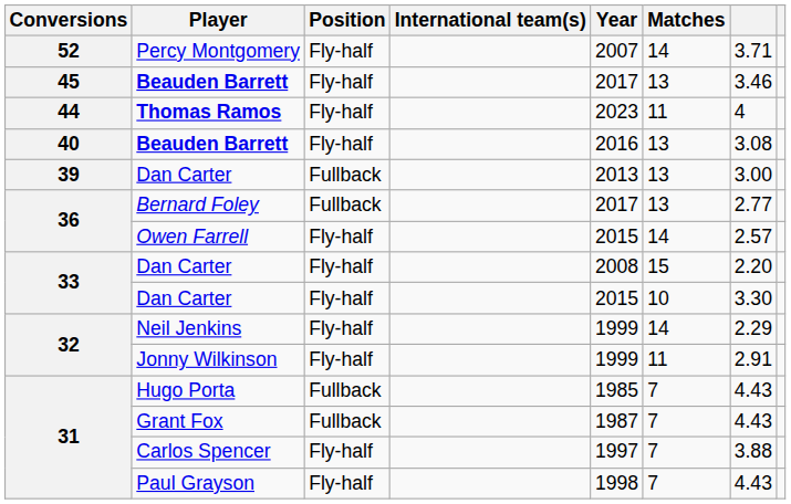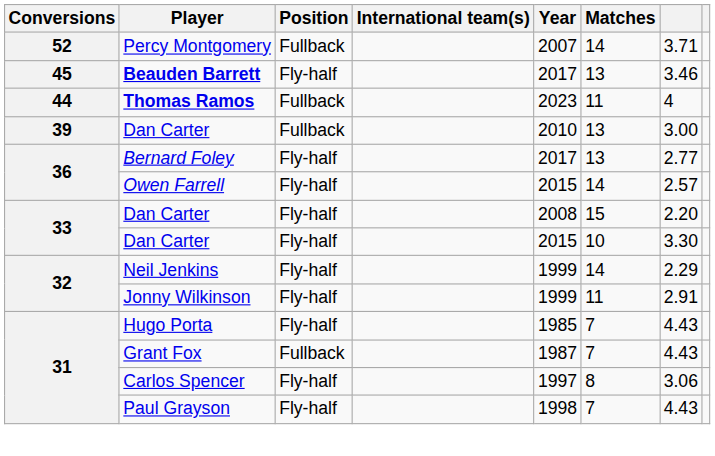 <table class="wikitable sortable">
 <tr>
 <th>Conversions</th>
 <th>Player</th>
 <th>Position</th>
 <th>International team(s)</th>
 <th>Year</th>
 <th>Matches</th>
 <th></th>
 <th></th>
 </tr>
 <tr>
 <th>52</th>
 <td><a href='#'>Percy Montgomery</a></td>
-<td>Fly-half</td>
+<td>Fullback</td>
 <td></td>
 <td>2007</td>
 <td>14</td>
 <td>3.71</td>
 <td></td>
 </tr>
 <tr>
 <th>45</th>
 <td><strong><a href='#'>Beauden Barrett</a></strong></td>
 <td>Fly-half</td>
 <td></td>
 <td>2017</td>
 <td>13</td>
 <td>3.46</td>
 <td></td>
 </tr>
 <tr>
 <th>44</th>
 <td><strong><a href='#'>Thomas Ramos</a></strong></td>
-<td>Fly-half</td>
+<td>Fullback</td>
 <td></td>
 <td>2023</td>
 <td>11</td>
 <td>4</td>
 <td></td>
 </tr>
 <tr>
-<th>40</th>
-<td><strong><a href='#'>Beauden Barrett</a></strong></td>
-<td>Fly-half</td>
-<td></td>
-<td>2016</td>
-<td>13</td>
-<td>3.08</td>
-<td></td>
-</tr>
-<tr>
 <th>39</th>
 <td><a href='#'>Dan Carter</a></td>
 <td>Fullback</td>
 <td></td>
-<td>2013</td>
+<td>2010</td>
 <td>13</td>
 <td>3.00</td>
 <td></td>
 </tr>
 <tr>
 <th rowspan=2>36</th>
 <td><em><a href='#'>Bernard Foley</a></em></td>
-<td>Fullback</td>
+<td>Fly-half</td>
 <td></td>
 <td>2017</td>
 <td>13</td>
 <td>2.77</td>
 <td></td>
 </tr>
 <tr>
 <td><em><a href='#'>Owen Farrell</a></em></td>
 <td>Fly-half</td>
 <td></td>
 <td>2015</td>
 <td>14</td>
 <td>2.57</td>
 <td></td>
 </tr>
 <tr>
 <th rowspan=2>33</th>
 <td><a href='#'>Dan Carter</a></td>
 <td>Fly-half</td>
 <td></td>
 <td>2008</td>
 <td>15</td>
 <td>2.20</td>
 <td></td>
 </tr>
 <tr>
 <td><a href='#'>Dan Carter</a></td>
 <td>Fly-half</td>
 <td></td>
 <td>2015</td>
 <td>10</td>
 <td>3.30</td>
 <td></td>
 </tr>
 <tr>
 <th rowspan=2>32</th>
 <td><a href='#'>Neil Jenkins</a></td>
 <td>Fly-half</td>
 <td></td>
 <td>1999</td>
 <td>14</td>
 <td>2.29</td>
 <td></td>
 </tr>
 <tr>
 <td><a href='#'>Jonny Wilkinson</a></td>
 <td>Fly-half</td>
 <td></td>
 <td>1999</td>
 <td>11</td>
 <td>2.91</td>
 <td></td>
 </tr>
 <tr>
 <th rowspan=4>31</th>
 <td><a href='#'>Hugo Porta</a></td>
-<td>Fullback</td>
+<td>Fly-half</td>
 <td></td>
 <td>1985</td>
 <td>7</td>
 <td>4.43</td>
 <td></td>
 </tr>
 <tr>
 <td><a href='#'>Grant Fox</a></td>
 <td>Fullback</td>
 <td></td>
 <td>1987</td>
 <td>7</td>
 <td>4.43</td>
 <td></td>
 </tr>
 <tr>
 <td><a href='#'>Carlos Spencer</a></td>
 <td>Fly-half</td>
 <td></td>
 <td>1997</td>
-<td>7</td>
-<td>3.88</td>
+<td>8</td>
+<td>3.06</td>
 <td></td>
 </tr>
 <tr>
 <td><a href='#'>Paul Grayson</a></td>
 <td>Fly-half</td>
 <td></td>
 <td>1998</td>
 <td>7</td>
 <td>4.43</td>
 <td></td>
 </tr>
 </table>
